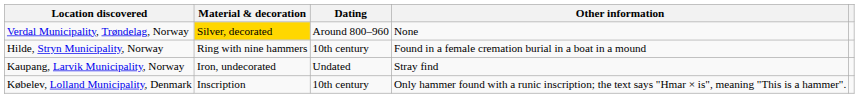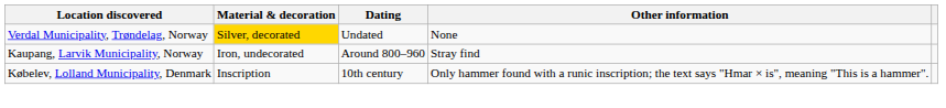 <table border="1" class="wikitable sortable">
 <tr>
 <th>Location discovered</th>
 <th>Material & decoration</th>
 <th>Dating</th>
 <th>Other information</th>
 <th></th>
 </tr>
 <tr>
 <td><a href='#'>Verdal Municipality</a>, <a href='#'>Trøndelag</a>, Norway</td>
 <td style="background: gold;">Silver, decorated</td>
-<td>Around 800–960</td>
+<td>Undated</td>
 <td>None</td>
-<td></td>
-</tr>
-<tr>
-<td>Hilde, <a href='#'>Stryn Municipality</a>, Norway</td>
-<td>Ring with nine hammers</td>
-<td>10th century</td>
-<td>Found in a female cremation burial in a boat in a mound</td>
 <td></td>
 </tr>
 <tr>
 <td>Kaupang, <a href='#'>Larvik Municipality</a>, Norway</td>
 <td>Iron, undecorated</td>
-<td>Undated</td>
+<td>Around 800–960</td>
 <td>Stray find</td>
 <td></td>
 </tr>
 <tr>
 <td>Købelev, <a href='#'>Lolland Municipality</a>, Denmark</td>
 <td>Inscription</td>
 <td>10th century</td>
 <td>Only hammer found with a runic inscription; the text says "Hmar × is", meaning "This is a hammer".</td>
 <td></td>
 </tr>
 </table>
